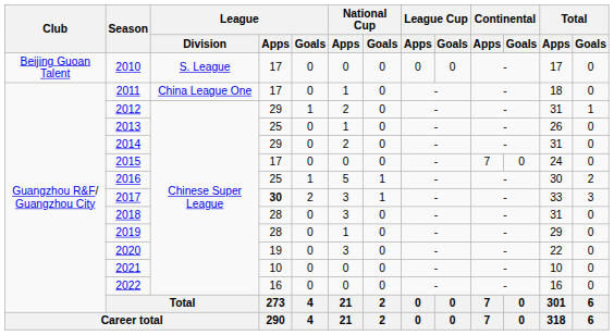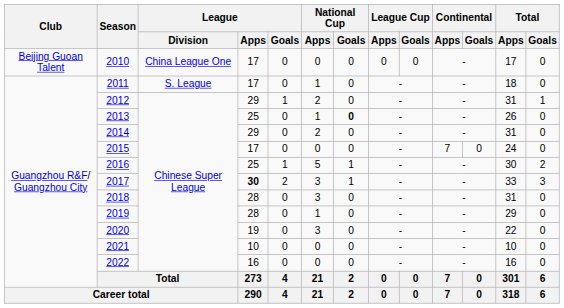 <table class="wikitable" style="text-align: center">
 <tr>
 <th rowspan="2">Club</th>
 <th rowspan="2">Season</th>
 <th colspan="3">League</th>
 <th colspan="2">National Cup</th>
 <th colspan="2">League Cup</th>
 <th colspan="2">Continental</th>
 <th colspan="2">Total</th>
 </tr>
 <tr>
 <th>Division</th>
 <th>Apps</th>
 <th>Goals</th>
 <th>Apps</th>
 <th>Goals</th>
 <th>Apps</th>
 <th>Goals</th>
 <th>Apps</th>
 <th>Goals</th>
 <th>Apps</th>
 <th>Goals</th>
 </tr>
 <tr>
 <td><a href='#'>Beijing Guoan Talent</a></td>
 <td><a href='#'>2010</a></td>
-<td><a href='#'>S. League</a></td>
+<td><a href='#'>China League One</a></td>
 <td>17</td>
 <td>0</td>
 <td>0</td>
 <td>0</td>
 <td>0</td>
 <td>0</td>
 <td colspan="2">-</td>
 <td>17</td>
 <td>0</td>
 </tr>
 <tr>
 <td rowspan="13"><a href='#'>Guangzhou R&F</a>/ <br><a href='#'>Guangzhou City</a></td>
 <td><a href='#'>2011</a></td>
-<td><a href='#'>China League One</a></td>
+<td><a href='#'>S. League</a></td>
 <td>17</td>
 <td>0</td>
 <td>1</td>
 <td>0</td>
 <td colspan="2">-</td>
 <td colspan="2">-</td>
 <td>18</td>
 <td>0</td>
 </tr>
 <tr>
 <td><a href='#'>2012</a></td>
 <td rowspan="11"><a href='#'>Chinese Super League</a></td>
 <td>29</td>
 <td>1</td>
 <td>2</td>
 <td>0</td>
 <td colspan="2">-</td>
 <td colspan="2">-</td>
 <td>31</td>
 <td>1</td>
 </tr>
 <tr>
 <td><a href='#'>2013</a></td>
 <td>25</td>
 <td>0</td>
 <td>1</td>
-<td>0</td>
+<td><strong>0</strong></td>
 <td colspan="2">-</td>
 <td colspan="2">-</td>
 <td>26</td>
 <td>0</td>
 </tr>
 <tr>
 <td><a href='#'>2014</a></td>
 <td>29</td>
 <td>0</td>
 <td>2</td>
 <td>0</td>
 <td colspan="2">-</td>
 <td colspan="2">-</td>
 <td>31</td>
 <td>0</td>
 </tr>
 <tr>
 <td><a href='#'>2015</a></td>
 <td>17</td>
 <td>0</td>
 <td>0</td>
 <td>0</td>
 <td colspan="2">-</td>
 <td>7</td>
 <td>0</td>
 <td>24</td>
 <td>0</td>
 </tr>
 <tr>
 <td><a href='#'>2016</a></td>
 <td>25</td>
 <td>1</td>
 <td>5</td>
 <td>1</td>
 <td colspan="2">-</td>
 <td colspan="2">-</td>
 <td>30</td>
 <td>2</td>
 </tr>
 <tr>
 <td><a href='#'>2017</a></td>
 <td><strong>30</strong></td>
 <td>2</td>
 <td>3</td>
 <td>1</td>
 <td colspan="2">-</td>
 <td colspan="2">-</td>
 <td>33</td>
 <td>3</td>
 </tr>
 <tr>
 <td><a href='#'>2018</a></td>
 <td>28</td>
 <td>0</td>
 <td>3</td>
 <td>0</td>
 <td colspan="2">-</td>
 <td colspan="2">-</td>
 <td>31</td>
 <td>0</td>
 </tr>
 <tr>
 <td><a href='#'>2019</a></td>
 <td>28</td>
 <td>0</td>
 <td>1</td>
 <td>0</td>
 <td colspan="2">-</td>
 <td colspan="2">-</td>
 <td>29</td>
 <td>0</td>
 </tr>
 <tr>
 <td><a href='#'>2020</a></td>
 <td>19</td>
 <td>0</td>
 <td>3</td>
 <td>0</td>
 <td colspan="2">-</td>
 <td colspan="2">-</td>
 <td>22</td>
 <td>0</td>
 </tr>
 <tr>
 <td><a href='#'>2021</a></td>
 <td>10</td>
 <td>0</td>
 <td>0</td>
 <td>0</td>
 <td colspan="2">-</td>
 <td colspan="2">-</td>
 <td>10</td>
 <td>0</td>
 </tr>
 <tr>
 <td><a href='#'>2022</a></td>
 <td>16</td>
 <td>0</td>
 <td>0</td>
 <td>0</td>
 <td colspan="2">-</td>
 <td colspan="2">-</td>
 <td>16</td>
 <td>0</td>
 </tr>
 <tr>
 <th colspan="2"><strong>Total</strong></th>
 <th>273</th>
 <th>4</th>
 <th>21</th>
 <th>2</th>
 <th>0</th>
 <th>0</th>
 <th>7</th>
 <th>0</th>
 <th>301</th>
 <th>6</th>
 </tr>
 <tr>
 <th colspan=3>Career total</th>
 <th>290</th>
 <th>4</th>
 <th>21</th>
 <th>2</th>
 <th>0</th>
 <th>0</th>
 <th>7</th>
 <th>0</th>
 <th>318</th>
 <th>6</th>
 </tr>
 </table>
